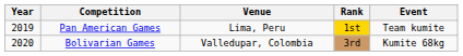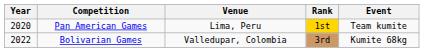 <table class="wikitable sortable" width=45% style="font-size:90%; text-align:center;">
 <tr>
 <th>Year</th>
 <th>Competition</th>
 <th>Venue</th>
 <th>Rank</th>
 <th>Event</th>
 </tr>
 <tr>
-<td>2019</td>
+<td>2020</td>
 <td><a href='#'>Pan American Games</a></td>
 <td>Lima, Peru</td>
 <td bgcolor="gold">1st</td>
 <td>Team kumite</td>
 </tr>
 <tr>
-<td>2020</td>
+<td>2022</td>
 <td><a href='#'>Bolivarian Games</a></td>
 <td>Valledupar, Colombia</td>
 <td bgcolor="cc9966">3rd</td>
 <td>Kumite 68kg</td>
 </tr>
 </table>
